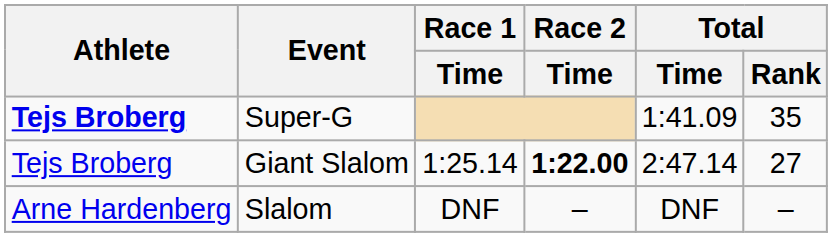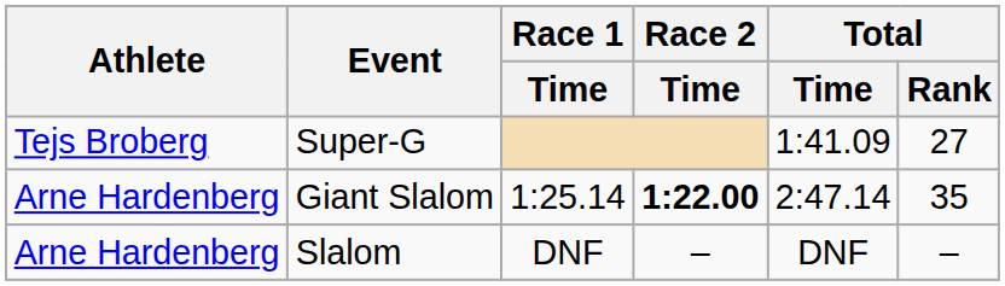 <table class="wikitable" style="font-size:90%">
 <tr>
 <th rowspan="2">Athlete</th>
 <th rowspan="2">Event</th>
 <th>Race 1</th>
 <th>Race 2</th>
 <th colspan="2">Total</th>
 </tr>
 <tr>
 <th>Time</th>
 <th>Time</th>
 <th>Time</th>
 <th>Rank</th>
 </tr>
 <tr>
-<td><strong><a href='#'>Tejs Broberg</a></strong></td>
+<td><a href='#'>Tejs Broberg</a></td>
 <td>Super-G</td>
 <td colspan="2" bgcolor="wheat"></td>
 <td align="center">1:41.09</td>
-<td align="center">35</td>
+<td align="center">27</td>
 </tr>
 <tr>
-<td><a href='#'>Tejs Broberg</a></td>
+<td><a href='#'>Arne Hardenberg</a></td>
 <td>Giant Slalom</td>
 <td align="center">1:25.14</td>
 <td align="center"><strong>1:22.00</strong></td>
 <td align="center">2:47.14</td>
-<td align="center">27</td>
+<td align="center">35</td>
 </tr>
 <tr>
 <td><a href='#'>Arne Hardenberg</a></td>
 <td>Slalom</td>
 <td align="center">DNF</td>
 <td align="center">–</td>
 <td align="center">DNF</td>
 <td align="center">–</td>
 </tr>
 </table>
